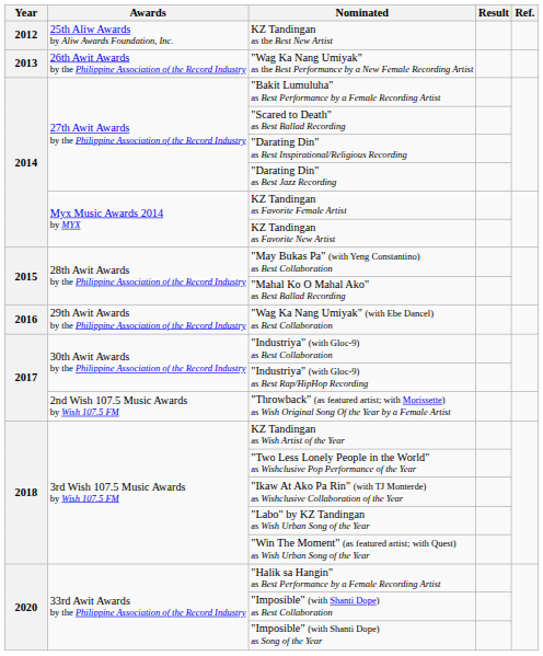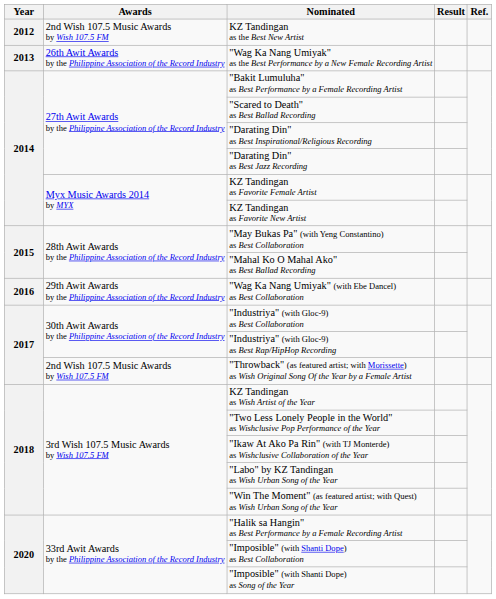 <table class="wikitable" style="text-align:left; line-height:16px; width:auto;">
 <tr>
 <th style="width:08%;">Year</th>
 <th>Awards</th>
 <th>Nominated</th>
 <th>Result</th>
 <th style="width:05%;">Ref.</th>
 </tr>
 <tr>
 <th>2012</th>
-<td><a href='#'>25th Aliw Awards</a><br><small>by <em>Aliw Awards Foundation, Inc.</em></small></td>
+<td>2nd Wish 107.5 Music Awards <br><small>by <em><a href='#'>Wish 107.5 FM</a></em></small></td>
 <td>KZ Tandingan<br><small>as the <em>Best New Artist</em></small></td>
 <td></td>
 <td style="text-align:center;"></td>
 </tr>
 <tr>
 <th>2013</th>
 <td><a href='#'>26th Awit Awards</a><br><small>by the <em><a href='#'>Philippine Association of the Record Industry</a></em></small></td>
 <td>"Wag Ka Nang Umiyak"<br><small>as the <em>Best Performance by a New Female Recording Artist</em></small></td>
 <td></td>
 <td style="text-align:center;"></td>
 </tr>
 <tr>
 <th rowspan="6">2014</th>
 <td rowspan="4"><a href='#'>27th Awit Awards</a><br><small>by the <em><a href='#'>Philippine Association of the Record Industry</a></em></small></td>
 <td>"Bakit Lumuluha"<br><small>as <em>Best Performance by a Female Recording Artist</em></small></td>
 <td></td>
 <td rowspan="4" style="text-align:center;"></td>
 </tr>
 <tr>
 <td>"Scared to Death"<br><small>as <em>Best Ballad Recording</em></small></td>
 <td></td>
 </tr>
 <tr>
 <td>"Darating Din"<br><small>as <em>Best Inspirational/Religious Recording</em></small></td>
 <td></td>
 </tr>
 <tr>
 <td>"Darating Din"<br><small>as <em>Best Jazz Recording</em></small></td>
 <td></td>
 </tr>
 <tr>
 <td rowspan="2"><a href='#'>Myx Music Awards 2014</a><br><small>by <em><a href='#'>MYX</a></em></small></td>
 <td>KZ Tandingan<br><small>as <em>Favorite Female Artist</em></small></td>
 <td></td>
 <td rowspan="2" style="text-align:center;"></td>
 </tr>
 <tr>
 <td>KZ Tandingan<br><small>as <em>Favorite New Artist</em></small></td>
 <td></td>
 </tr>
 <tr>
 <th rowspan="2">2015</th>
 <td rowspan="2">28th Awit Awards<br><small>by the <em><a href='#'>Philippine Association of the Record Industry</a></em></small></td>
 <td>"May Bukas Pa" <small>(with Yeng Constantino)</small><br><small>as <em>Best Collaboration</em></small></td>
 <td></td>
 <td rowspan="2" style="text-align:center;"></td>
 </tr>
 <tr>
 <td>"Mahal Ko O Mahal Ako"<br><small>as <em>Best Ballad Recording</em></small></td>
 <td></td>
 </tr>
 <tr>
 <th>2016</th>
 <td>29th Awit Awards<br><small>by the <em><a href='#'>Philippine Association of the Record Industry</a></em></small></td>
 <td>"Wag Ka Nang Umiyak" <small>(with Ebe Dancel)</small> <br><small>as <em>Best Collaboration</em></small></td>
 <td></td>
 <td style="text-align:center;"></td>
 </tr>
 <tr>
 <th rowspan="3">2017</th>
 <td rowspan="2">30th Awit Awards<br><small>by the <em><a href='#'>Philippine Association of the Record Industry</a></em></small></td>
 <td>"Industriya" <small>(with Gloc-9)</small> <br><small>as <em>Best Collaboration</em></small></td>
 <td></td>
 <td rowspan="2" style="text-align:center;"></td>
 </tr>
 <tr>
 <td>"Industriya" <small>(with Gloc-9)</small> <br><small>as <em>Best Rap/HipHop Recording</em></small></td>
 <td></td>
 </tr>
 <tr>
 <td>2nd Wish 107.5 Music Awards <br><small>by <em><a href='#'>Wish 107.5 FM</a></em></small></td>
 <td>"Throwback" <small>(as featured artist; with <a href='#'>Morissette</a>)</small><br><small>as <em>Wish Original Song Of the Year by a Female Artist</em></small></td>
 <td></td>
 <td style="text-align:center;"></td>
 </tr>
 <tr>
 <th rowspan="5">2018</th>
 <td rowspan="5">3rd Wish 107.5 Music Awards <br><small>by <em><a href='#'>Wish 107.5 FM</a></em></small></td>
 <td>KZ Tandingan<br><small>as <em>Wish Artist of the Year</em></small></td>
 <td></td>
 <td rowspan="5" style="text-align:center;"></td>
 </tr>
 <tr>
 <td>"Two Less Lonely People in the World"<br><small>as <em>Wishclusive Pop Performance of the Year</em></small></td>
 <td></td>
 </tr>
 <tr>
 <td>"Ikaw At Ako Pa Rin" <small>(with TJ Monterde)</small><br><small>as <em>Wishclusive Collaboration of the Year</em></small></td>
 <td></td>
 </tr>
 <tr>
 <td>"Labo" by KZ Tandingan<br><small>as <em>Wish Urban Song of the Year</em></small></td>
 <td></td>
 </tr>
 <tr>
 <td>"Win The Moment" <small>(as featured artist; with Quest)</small><br><small>as <em>Wish Urban Song of the Year</em></small></td>
 <td></td>
 </tr>
 <tr>
 <th rowspan="3">2020</th>
 <td rowspan="3">33rd Awit Awards<br><small>by the <em><a href='#'>Philippine Association of the Record Industry</a></em></small></td>
 <td>"Halik sa Hangin"<br><small>as <em>Best Performance by a Female Recording Artist</em></small></td>
 <td></td>
 <td rowspan="3" style="text-align:center;"></td>
 </tr>
 <tr>
 <td>"Imposible" <small> (with <a href='#'>Shanti Dope</a>) </small><br><small>as <em>Best Collaboration</em></small></td>
 <td></td>
 </tr>
 <tr>
 <td>"Imposible" <small> (with Shanti Dope) </small><br><small>as <em>Song of the Year</em></small></td>
 <td></td>
 </tr>
 </table>
